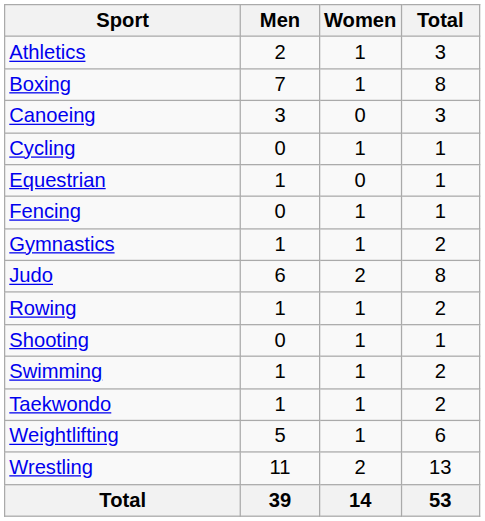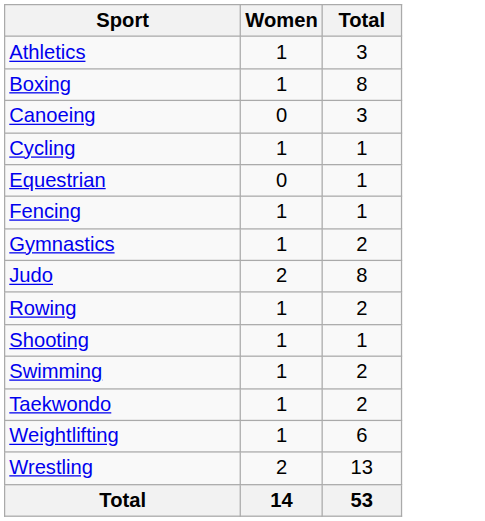 <table class="wikitable sortable" style="text-align:center">
 <tr>
 <th width=180>Sport</th>
-<th width=55>Men</th>
 <th width=55>Women</th>
 <th width=55>Total</th>
 </tr>
 <tr>
 <td align=left><a href='#'>Athletics</a></td>
-<td>2</td>
 <td>1</td>
 <td>3</td>
 </tr>
 <tr>
 <td align=left><a href='#'>Boxing</a></td>
-<td>7</td>
 <td>1</td>
 <td>8</td>
 </tr>
 <tr>
 <td align=left><a href='#'>Canoeing</a></td>
-<td>3</td>
 <td>0</td>
 <td>3</td>
 </tr>
 <tr>
 <td align=left><a href='#'>Cycling</a></td>
-<td>0</td>
 <td>1</td>
 <td>1</td>
 </tr>
 <tr>
 <td align=left><a href='#'>Equestrian</a></td>
-<td>1</td>
 <td>0</td>
 <td>1</td>
 </tr>
 <tr>
 <td align=left><a href='#'>Fencing</a></td>
-<td>0</td>
 <td>1</td>
 <td>1</td>
 </tr>
 <tr>
 <td align=left><a href='#'>Gymnastics</a></td>
 <td>1</td>
-<td>1</td>
 <td>2</td>
 </tr>
 <tr>
 <td align=left><a href='#'>Judo</a></td>
-<td>6</td>
 <td>2</td>
 <td>8</td>
 </tr>
 <tr>
 <td align=left><a href='#'>Rowing</a></td>
 <td>1</td>
-<td>1</td>
 <td>2</td>
 </tr>
 <tr>
 <td align=left><a href='#'>Shooting</a></td>
-<td>0</td>
 <td>1</td>
 <td>1</td>
 </tr>
 <tr>
 <td align=left><a href='#'>Swimming</a></td>
 <td>1</td>
-<td>1</td>
 <td>2</td>
 </tr>
 <tr>
 <td align=left><a href='#'>Taekwondo</a></td>
 <td>1</td>
-<td>1</td>
 <td>2</td>
 </tr>
 <tr>
 <td align=left><a href='#'>Weightlifting</a></td>
-<td>5</td>
 <td>1</td>
 <td>6</td>
 </tr>
 <tr>
 <td align=left><a href='#'>Wrestling</a></td>
-<td>11</td>
 <td>2</td>
 <td>13</td>
 </tr>
 <tr class="sortbottom">
 <th>Total</th>
-<th>39</th>
 <th>14</th>
 <th>53</th>
 </tr>
 </table>
